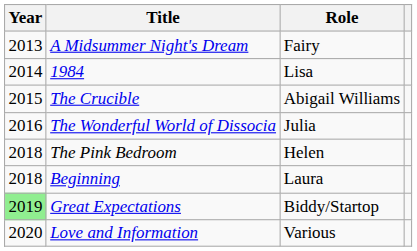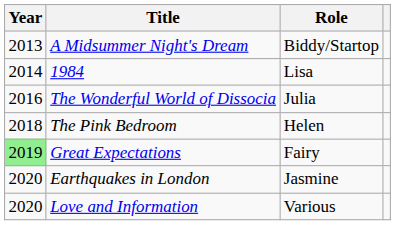 <table class="wikitable">
 <tr>
 <th>Year</th>
 <th>Title</th>
 <th>Role</th>
 <th></th>
 </tr>
 <tr>
 <td>2013</td>
 <td><em><a href='#'>A Midsummer Night's Dream</a></em></td>
-<td>Fairy</td>
+<td>Biddy/Startop</td>
 <td align="center"></td>
 </tr>
 <tr>
 <td>2014</td>
 <td><em><a href='#'>1984</a></em></td>
 <td>Lisa</td>
-<td align="center"></td>
-</tr>
-<tr>
-<td>2015</td>
-<td><em><a href='#'>The Crucible</a></em></td>
-<td>Abigail Williams</td>
 <td align="center"></td>
 </tr>
 <tr>
 <td>2016</td>
 <td><em><a href='#'>The Wonderful World of Dissocia</a></em></td>
 <td>Julia</td>
 <td align="center"></td>
 </tr>
 <tr>
 <td>2018</td>
 <td><em>The Pink Bedroom</em></td>
 <td>Helen</td>
 <td align="center"></td>
 </tr>
 <tr>
-<td>2018</td>
-<td><em><a href='#'>Beginning</a></em></td>
-<td>Laura</td>
+<td style="background: lightgreen;">2019</td>
+<td><em><a href='#'>Great Expectations</a></em></td>
+<td>Fairy</td>
 <td align="center"></td>
 </tr>
 <tr>
-<td style="background: lightgreen;">2019</td>
-<td><em><a href='#'>Great Expectations</a></em></td>
-<td>Biddy/Startop</td>
+<td>2020</td>
+<td><em>Earthquakes in London</em></td>
+<td>Jasmine</td>
 <td align="center"></td>
 </tr>
 <tr>
 <td>2020</td>
 <td><em><a href='#'>Love and Information</a></em></td>
 <td>Various</td>
 <td align="center"></td>
 </tr>
 </table>
